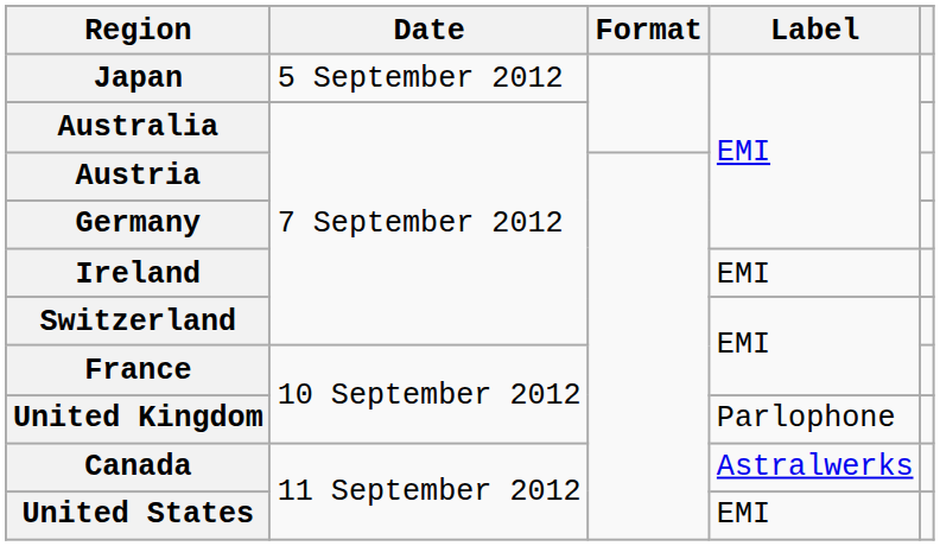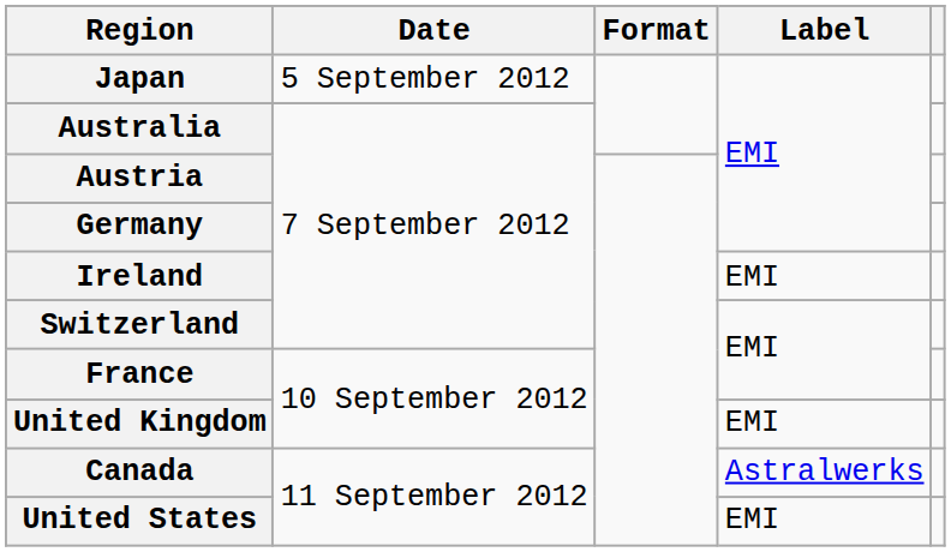 <table class="wikitable plainrowheaders">
 <tr>
 <th scope="col">Region</th>
 <th scope="col">Date</th>
 <th scope="col">Format</th>
 <th scope="col">Label</th>
 <th scope="col"></th>
 </tr>
 <tr>
 <th scope="row">Japan</th>
 <td>5 September 2012</td>
 <td rowspan="2"></td>
 <td rowspan="4"><a href='#'>EMI</a></td>
 <td align="center"></td>
 </tr>
 <tr>
 <th scope="row">Australia</th>
 <td rowspan="5">7 September 2012</td>
 <td align="center"></td>
 </tr>
 <tr>
 <th scope="row">Austria</th>
 <td rowspan="8"></td>
 <td align="center"></td>
 </tr>
 <tr>
 <th scope="row">Germany</th>
 <td align="center"></td>
 </tr>
 <tr>
 <th scope="row">Ireland</th>
 <td>EMI</td>
 <td align="center"></td>
 </tr>
 <tr>
 <th scope="row">Switzerland</th>
 <td rowspan="2">EMI</td>
 <td align="center"></td>
 </tr>
 <tr>
 <th scope="row">France</th>
 <td rowspan="2">10 September 2012</td>
 <td align="center"></td>
 </tr>
 <tr>
 <th scope="row">United Kingdom</th>
-<td>Parlophone</td>
+<td>EMI</td>
 <td align="center"></td>
 </tr>
 <tr>
 <th scope="row">Canada</th>
 <td rowspan="2">11 September 2012</td>
 <td><a href='#'>Astralwerks</a></td>
 <td align="center"></td>
 </tr>
 <tr>
 <th scope="row">United States</th>
 <td>EMI</td>
 <td align="center"></td>
 </tr>
 </table>
